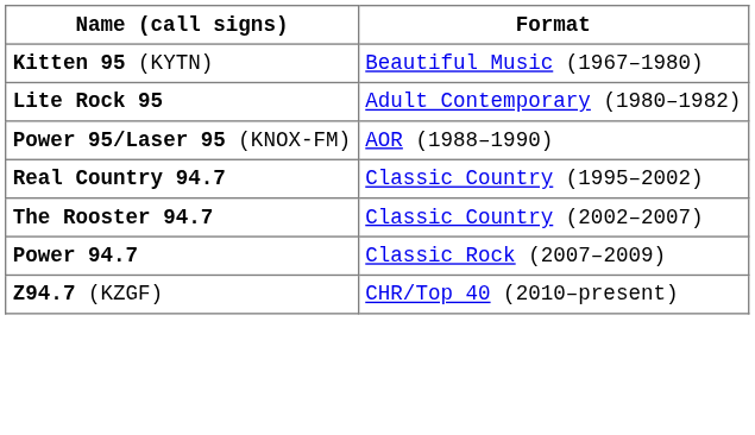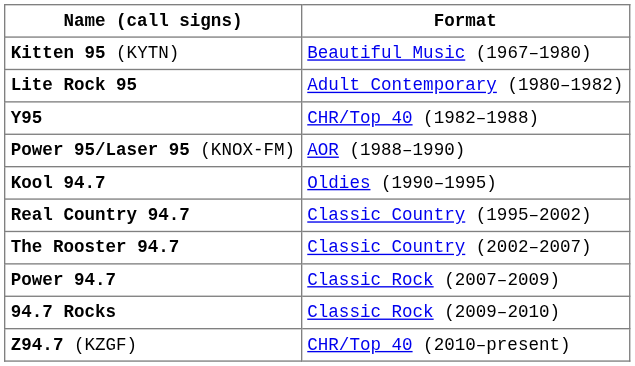 <table class="toccolours" border="1" cellpadding="4" cellspacing="0" style="border-collapse: collapse; float:left; margin-right: 1em; margin-bottom: 1em">
 <tr>
 <th>Name (call signs)</th>
 <th>Format</th>
 </tr>
 <tr>
 <td><strong>Kitten 95</strong> (KYTN)</td>
 <td><a href='#'>Beautiful Music</a> (1967–1980)</td>
 </tr>
 <tr>
 <td><strong>Lite Rock 95</strong></td>
 <td><a href='#'>Adult Contemporary</a> (1980–1982)</td>
 </tr>
 <tr>
+<td><strong>Y95</strong></td>
+<td><a href='#'>CHR/Top 40</a> (1982–1988)</td>
+</tr>
+<tr>
 <td><strong>Power 95/Laser 95</strong> (KNOX-FM)</td>
 <td><a href='#'>AOR</a> (1988–1990)</td>
+</tr>
+<tr>
+<td><strong>Kool 94.7</strong></td>
+<td><a href='#'>Oldies</a> (1990–1995)</td>
 </tr>
 <tr>
 <td><strong>Real Country 94.7</strong></td>
 <td><a href='#'>Classic Country</a> (1995–2002)</td>
 </tr>
 <tr>
 <td><strong>The Rooster 94.7</strong></td>
 <td><a href='#'>Classic Country</a> (2002–2007)</td>
 </tr>
 <tr>
 <td><strong>Power 94.7</strong></td>
 <td><a href='#'>Classic Rock</a> (2007–2009)</td>
 </tr>
 <tr>
+<td><strong>94.7 Rocks</strong></td>
+<td><a href='#'>Classic Rock</a> (2009–2010)</td>
+</tr>
+<tr>
 <td><strong>Z94.7</strong> (KZGF)</td>
 <td><a href='#'>CHR/Top 40</a> (2010–present)</td>
 </tr>
 </table>
